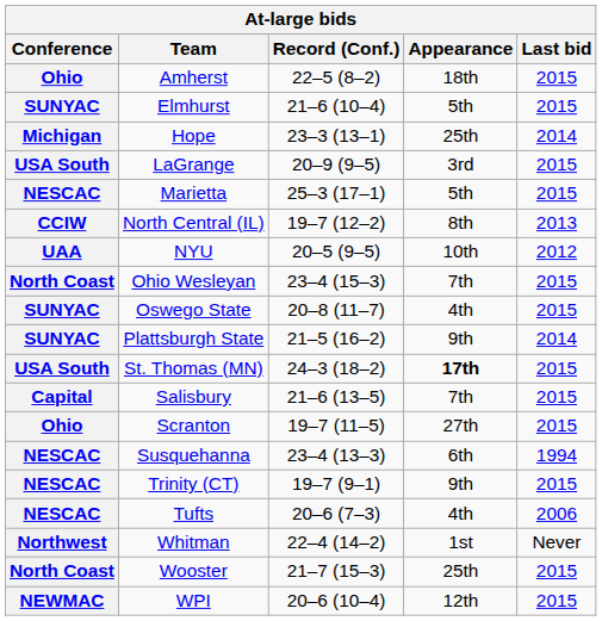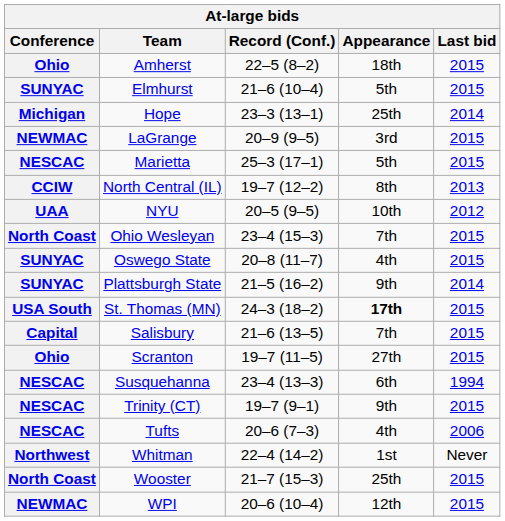 <table class="wikitable sortable plainrowheaders" style="text-align:center;">
 <tr>
 <th colspan="8" style=>At-large bids</th>
 </tr>
 <tr>
 <th scope="col">Conference</th>
 <th scope="col">Team</th>
 <th scope="col">Record (Conf.)</th>
 <th scope="col" data-sort-type="number">Appearance</th>
 <th scope="col">Last bid</th>
 </tr>
 <tr>
 <th><a href='#'>Ohio</a></th>
 <td><a href='#'>Amherst</a></td>
 <td>22–5 (8–2)</td>
 <td>18th</td>
 <td><a href='#'>2015</a></td>
 </tr>
 <tr>
 <th><a href='#'>SUNYAC</a></th>
 <td><a href='#'>Elmhurst</a></td>
 <td>21–6 (10–4)</td>
 <td>5th</td>
 <td><a href='#'>2015</a></td>
 </tr>
 <tr>
 <th><a href='#'>Michigan</a></th>
 <td><a href='#'>Hope</a></td>
 <td>23–3 (13–1)</td>
 <td>25th</td>
 <td><a href='#'>2014</a></td>
 </tr>
 <tr>
-<th><a href='#'>USA South</a></th>
+<th><a href='#'>NEWMAC</a></th>
 <td><a href='#'>LaGrange</a></td>
 <td>20–9 (9–5)</td>
 <td>3rd</td>
 <td><a href='#'>2015</a></td>
 </tr>
 <tr>
 <th><a href='#'>NESCAC</a></th>
 <td><a href='#'>Marietta</a></td>
 <td>25–3 (17–1)</td>
 <td>5th</td>
 <td><a href='#'>2015</a></td>
 </tr>
 <tr>
 <th><a href='#'>CCIW</a></th>
 <td><a href='#'>North Central (IL)</a></td>
 <td>19–7 (12–2)</td>
 <td>8th</td>
 <td><a href='#'>2013</a></td>
 </tr>
 <tr>
 <th><a href='#'>UAA</a></th>
 <td><a href='#'>NYU</a></td>
 <td>20–5 (9–5)</td>
 <td>10th</td>
 <td><a href='#'>2012</a></td>
 </tr>
 <tr>
 <th><a href='#'>North Coast</a></th>
 <td><a href='#'>Ohio Wesleyan</a></td>
 <td>23–4 (15–3)</td>
 <td>7th</td>
 <td><a href='#'>2015</a></td>
 </tr>
 <tr>
 <th><a href='#'>SUNYAC</a></th>
 <td><a href='#'>Oswego State</a></td>
 <td>20–8 (11–7)</td>
 <td>4th</td>
 <td><a href='#'>2015</a></td>
 </tr>
 <tr>
 <th><a href='#'>SUNYAC</a></th>
 <td><a href='#'>Plattsburgh State</a></td>
 <td>21–5 (16–2)</td>
 <td>9th</td>
 <td><a href='#'>2014</a></td>
 </tr>
 <tr>
 <th><a href='#'>USA South</a></th>
 <td><a href='#'>St. Thomas (MN)</a></td>
 <td>24–3 (18–2)</td>
 <td><strong>17th</strong></td>
 <td><a href='#'>2015</a></td>
 </tr>
 <tr>
 <th><a href='#'>Capital</a></th>
 <td><a href='#'>Salisbury</a></td>
 <td>21–6 (13–5)</td>
 <td>7th</td>
 <td><a href='#'>2015</a></td>
 </tr>
 <tr>
 <th><a href='#'>Ohio</a></th>
 <td><a href='#'>Scranton</a></td>
 <td>19–7 (11–5)</td>
 <td>27th</td>
 <td><a href='#'>2015</a></td>
 </tr>
 <tr>
 <th><a href='#'>NESCAC</a></th>
 <td><a href='#'>Susquehanna</a></td>
 <td>23–4 (13–3)</td>
 <td>6th</td>
 <td><a href='#'>1994</a></td>
 </tr>
 <tr>
 <th><a href='#'>NESCAC</a></th>
 <td><a href='#'>Trinity (CT)</a></td>
 <td>19–7 (9–1)</td>
 <td>9th</td>
 <td><a href='#'>2015</a></td>
 </tr>
 <tr>
 <th><a href='#'>NESCAC</a></th>
 <td><a href='#'>Tufts</a></td>
 <td>20–6 (7–3)</td>
 <td>4th</td>
 <td><a href='#'>2006</a></td>
 </tr>
 <tr>
 <th><a href='#'>Northwest</a></th>
 <td><a href='#'>Whitman</a></td>
 <td>22–4 (14–2)</td>
 <td>1st</td>
 <td>Never</td>
 </tr>
 <tr>
 <th><a href='#'>North Coast</a></th>
 <td><a href='#'>Wooster</a></td>
 <td>21–7 (15–3)</td>
 <td>25th</td>
 <td><a href='#'>2015</a></td>
 </tr>
 <tr>
 <th><a href='#'>NEWMAC</a></th>
 <td><a href='#'>WPI</a></td>
 <td>20–6 (10–4)</td>
 <td>12th</td>
 <td><a href='#'>2015</a></td>
 </tr>
 </table>
